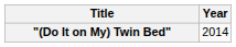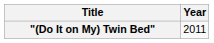 <table class="wikitable plainrowheaders" style="text-align:center;">
 <tr>
 <th scope="col" style="width:16em;">Title</th>
 <th scope="col">Year</th>
 </tr>
 <tr>
 <th scope="row">"(Do It on My) Twin Bed"<br></th>
-<td>2014</td>
+<td>2011</td>
 </tr>
 </table>
